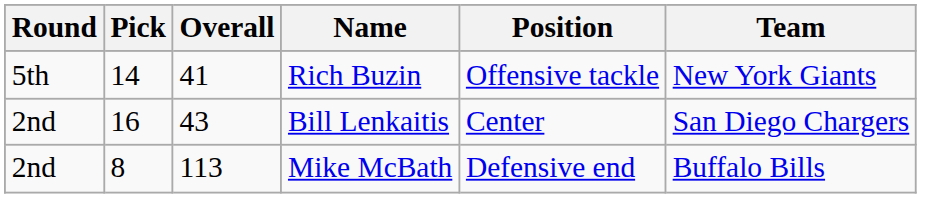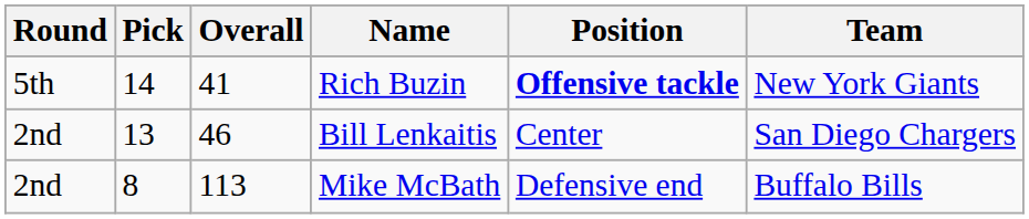 <table class="wikitable">
 <tr>
 <th>Round</th>
 <th>Pick</th>
 <th>Overall</th>
 <th>Name</th>
 <th>Position</th>
 <th>Team</th>
 </tr>
 <tr>
 <td>5th</td>
 <td>14</td>
 <td>41</td>
 <td><a href='#'>Rich Buzin</a></td>
-<td><a href='#'>Offensive tackle</a></td>
+<td><strong><a href='#'>Offensive tackle</a></strong></td>
 <td><a href='#'>New York Giants</a></td>
 </tr>
 <tr>
 <td>2nd</td>
-<td>16</td>
-<td>43</td>
+<td>13</td>
+<td>46</td>
 <td><a href='#'>Bill Lenkaitis</a></td>
 <td><a href='#'>Center</a></td>
 <td><a href='#'>San Diego Chargers</a></td>
 </tr>
 <tr>
 <td>2nd</td>
 <td>8</td>
 <td>113</td>
 <td><a href='#'>Mike McBath</a></td>
 <td><a href='#'>Defensive end</a></td>
 <td><a href='#'>Buffalo Bills</a></td>
 </tr>
 </table>
